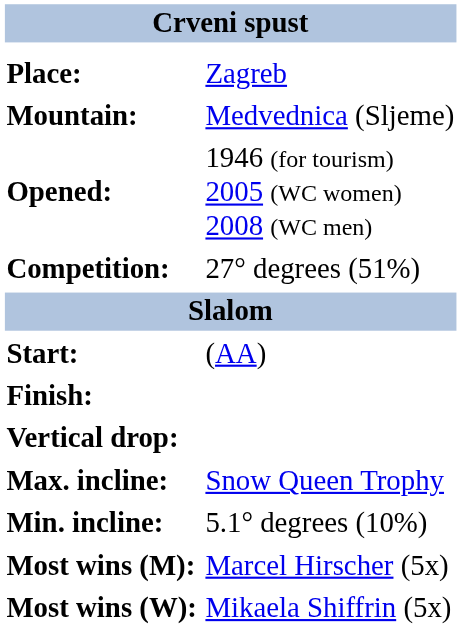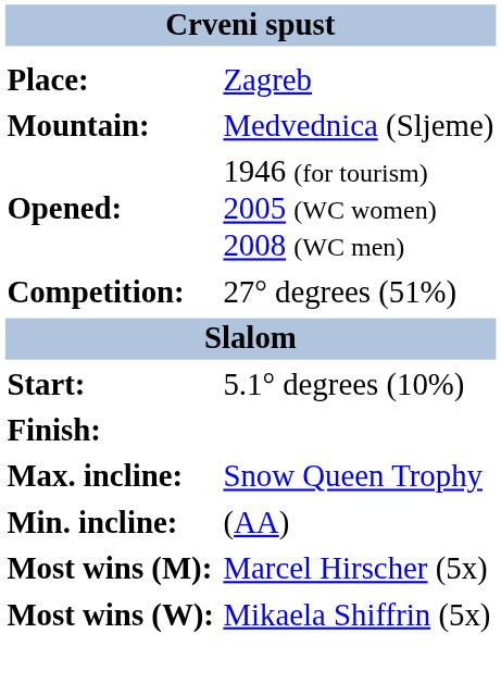 <table border=0 class="toccolours float-right" align="right" style="margin:0 0 0.5em 1em; font-size: 85%;">
 <tr>
 <th bgcolor=#b0c4de colspan=2 align="center">Crveni spust</th>
 </tr>
 <tr>
 <td align="center" colspan=2></td>
 </tr>
 <tr>
 <td><strong>Place:</strong></td>
 <td> <a href='#'>Zagreb</a></td>
 </tr>
 <tr>
 <td><strong>Mountain:</strong></td>
 <td><a href='#'>Medvednica</a> (Sljeme)</td>
 </tr>
 <tr>
 <td><strong>Opened:</strong></td>
 <td>1946 <small>(for tourism)</small><br><a href='#'>2005</a> <small>(WC women)</small><br><a href='#'>2008</a> <small>(WC men)</small></td>
 </tr>
 <tr>
 <td><strong>Competition:</strong></td>
 <td>27° degrees (51%)</td>
 </tr>
 <tr>
 <th bgcolor=#b0c4de colspan=2 align="center">Slalom</th>
 </tr>
 <tr>
 <td><strong>Start:</strong></td>
-<td> (<a href='#'>AA</a>)</td>
+<td>5.1° degrees (10%)</td>
 </tr>
 <tr>
 <td><strong>Finish:</strong></td>
-<td></td>
-</tr>
-<tr>
-<td><strong>Vertical drop:</strong></td>
 <td></td>
 </tr>
 <tr>
 <td><strong>Max. incline:</strong></td>
 <td><a href='#'>Snow Queen Trophy</a></td>
 </tr>
 <tr>
 <td><strong>Min. incline:</strong></td>
-<td>5.1° degrees (10%)</td>
+<td> (<a href='#'>AA</a>)</td>
 </tr>
 <tr>
 <td><strong>Most wins (M):</strong></td>
 <td> <a href='#'>Marcel Hirscher</a> (5x)</td>
 </tr>
 <tr>
 <td><strong>Most wins (W):</strong></td>
 <td> <a href='#'>Mikaela Shiffrin</a> (5x)</td>
 </tr>
 </table>
